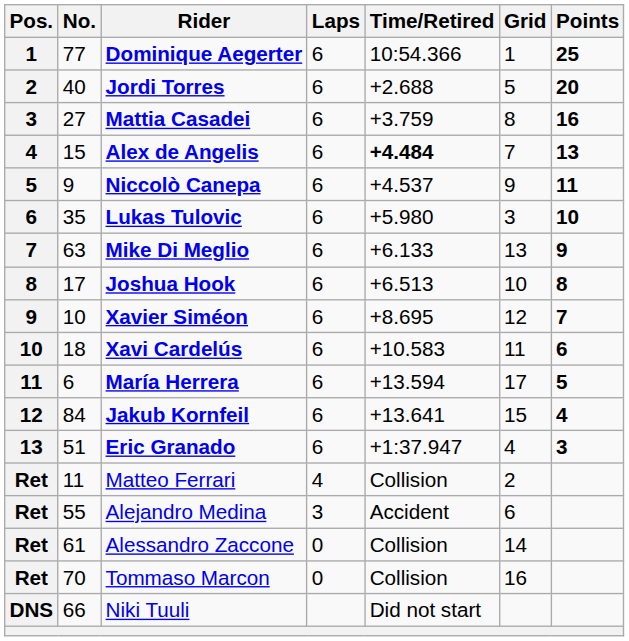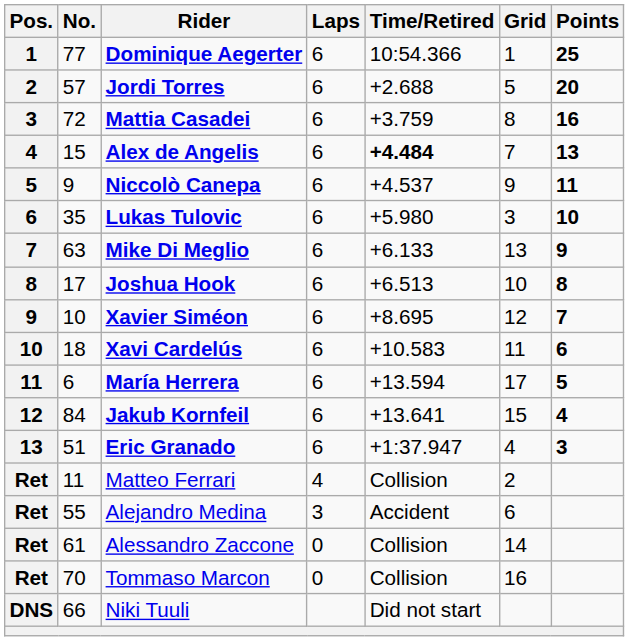 <table class="wikitable" style="font-size: 95%;">
 <tr>
 <th>Pos.</th>
 <th>No.</th>
 <th>Rider</th>
 <th>Laps</th>
 <th>Time/Retired</th>
 <th>Grid</th>
 <th>Points</th>
 </tr>
 <tr>
 <th>1</th>
 <td>77</td>
 <td> <strong><a href='#'>Dominique Aegerter</a></strong></td>
 <td>6</td>
 <td>10:54.366</td>
 <td>1</td>
 <td><strong>25</strong></td>
 </tr>
 <tr>
 <th>2</th>
-<td>40</td>
+<td>57</td>
 <td> <strong><a href='#'>Jordi Torres</a></strong></td>
 <td>6</td>
 <td>+2.688</td>
 <td>5</td>
 <td><strong>20</strong></td>
 </tr>
 <tr>
 <th>3</th>
-<td>27</td>
+<td>72</td>
 <td> <strong><a href='#'>Mattia Casadei</a></strong></td>
 <td>6</td>
 <td>+3.759</td>
 <td>8</td>
 <td><strong>16</strong></td>
 </tr>
 <tr>
 <th>4</th>
 <td>15</td>
 <td> <strong><a href='#'>Alex de Angelis</a></strong></td>
 <td>6</td>
 <td><strong>+4.484</strong></td>
 <td>7</td>
 <td><strong>13</strong></td>
 </tr>
 <tr>
 <th>5</th>
 <td>9</td>
 <td> <strong><a href='#'>Niccolò Canepa</a></strong></td>
 <td>6</td>
 <td>+4.537</td>
 <td>9</td>
 <td><strong>11</strong></td>
 </tr>
 <tr>
 <th>6</th>
 <td>35</td>
 <td> <strong><a href='#'>Lukas Tulovic</a></strong></td>
 <td>6</td>
 <td>+5.980</td>
 <td>3</td>
 <td><strong>10</strong></td>
 </tr>
 <tr>
 <th>7</th>
 <td>63</td>
 <td> <strong><a href='#'>Mike Di Meglio</a></strong></td>
 <td>6</td>
 <td>+6.133</td>
 <td>13</td>
 <td><strong>9</strong></td>
 </tr>
 <tr>
 <th>8</th>
 <td>17</td>
 <td> <strong><a href='#'>Joshua Hook</a></strong></td>
 <td>6</td>
 <td>+6.513</td>
 <td>10</td>
 <td><strong>8</strong></td>
 </tr>
 <tr>
 <th>9</th>
 <td>10</td>
 <td> <strong><a href='#'>Xavier Siméon</a></strong></td>
 <td>6</td>
 <td>+8.695</td>
 <td>12</td>
 <td><strong>7</strong></td>
 </tr>
 <tr>
 <th>10</th>
 <td>18</td>
 <td> <strong><a href='#'>Xavi Cardelús</a></strong></td>
 <td>6</td>
 <td>+10.583</td>
 <td>11</td>
 <td><strong>6</strong></td>
 </tr>
 <tr>
 <th>11</th>
 <td>6</td>
 <td> <strong><a href='#'>María Herrera</a></strong></td>
 <td>6</td>
 <td>+13.594</td>
 <td>17</td>
 <td><strong>5</strong></td>
 </tr>
 <tr>
 <th>12</th>
 <td>84</td>
 <td> <strong><a href='#'>Jakub Kornfeil</a></strong></td>
 <td>6</td>
 <td>+13.641</td>
 <td>15</td>
 <td><strong>4</strong></td>
 </tr>
 <tr>
 <th>13</th>
 <td>51</td>
 <td> <strong><a href='#'>Eric Granado</a></strong></td>
 <td>6</td>
 <td>+1:37.947</td>
 <td>4</td>
 <td><strong>3</strong></td>
 </tr>
 <tr>
 <th>Ret</th>
 <td>11</td>
 <td> <a href='#'>Matteo Ferrari</a></td>
 <td>4</td>
 <td>Collision</td>
 <td>2</td>
 <td></td>
 </tr>
 <tr>
 <th>Ret</th>
 <td>55</td>
 <td> <a href='#'>Alejandro Medina</a></td>
 <td>3</td>
 <td>Accident</td>
 <td>6</td>
 <td></td>
 </tr>
 <tr>
 <th>Ret</th>
 <td>61</td>
 <td> <a href='#'>Alessandro Zaccone</a></td>
 <td>0</td>
 <td>Collision</td>
 <td>14</td>
 <td></td>
 </tr>
 <tr>
 <th>Ret</th>
 <td>70</td>
 <td> <a href='#'>Tommaso Marcon</a></td>
 <td>0</td>
 <td>Collision</td>
 <td>16</td>
 <td></td>
 </tr>
 <tr>
 <th>DNS</th>
 <td>66</td>
 <td> <a href='#'>Niki Tuuli</a></td>
 <td></td>
 <td>Did not start</td>
 <td></td>
 <td></td>
 </tr>
 <tr>
 <th colspan=7></th>
 </tr>
 </table>
